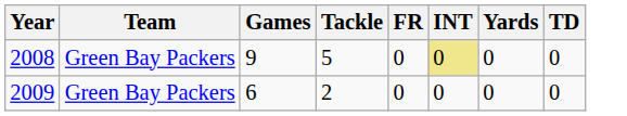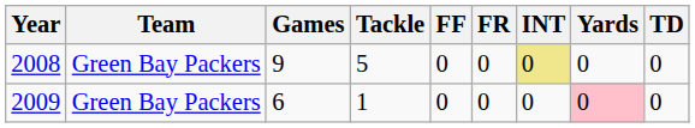 <table class="wikitable">
 <tr>
 <th>Year</th>
 <th>Team</th>
 <th>Games</th>
 <th>Tackle</th>
+<th>FF</th>
 <th>FR</th>
 <th>INT</th>
 <th>Yards</th>
 <th>TD</th>
 </tr>
 <tr>
 <td><a href='#'>2008</a></td>
 <td><a href='#'>Green Bay Packers</a></td>
 <td>9</td>
 <td>5</td>
 <td>0</td>
+<td>0</td>
 <td style="background: khaki;">0</td>
 <td>0</td>
 <td>0</td>
 </tr>
 <tr>
 <td><a href='#'>2009</a></td>
 <td><a href='#'>Green Bay Packers</a></td>
 <td>6</td>
-<td>2</td>
+<td>1</td>
 <td>0</td>
 <td>0</td>
 <td>0</td>
+<td style="background: pink;">0</td>
 <td>0</td>
 </tr>
 </table>
